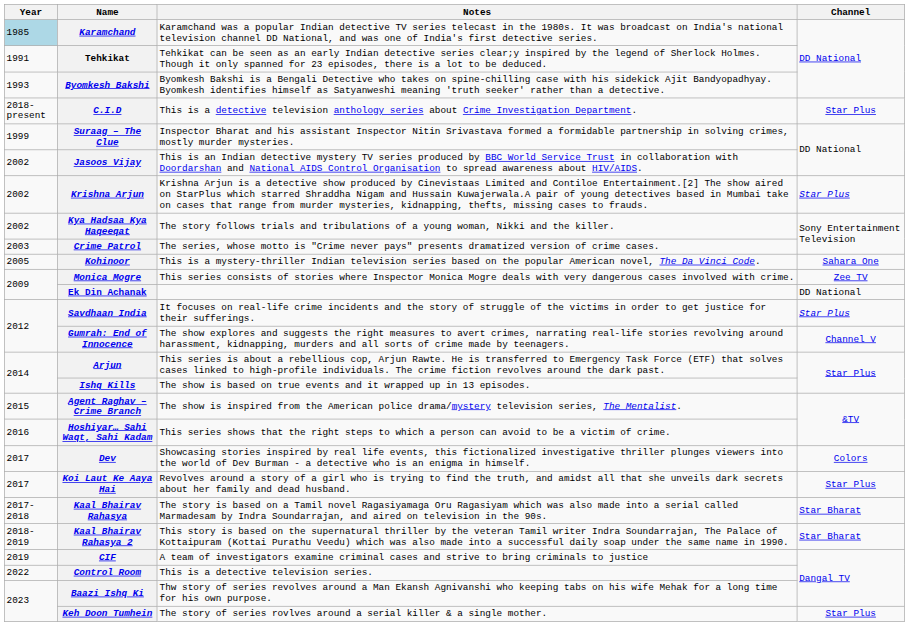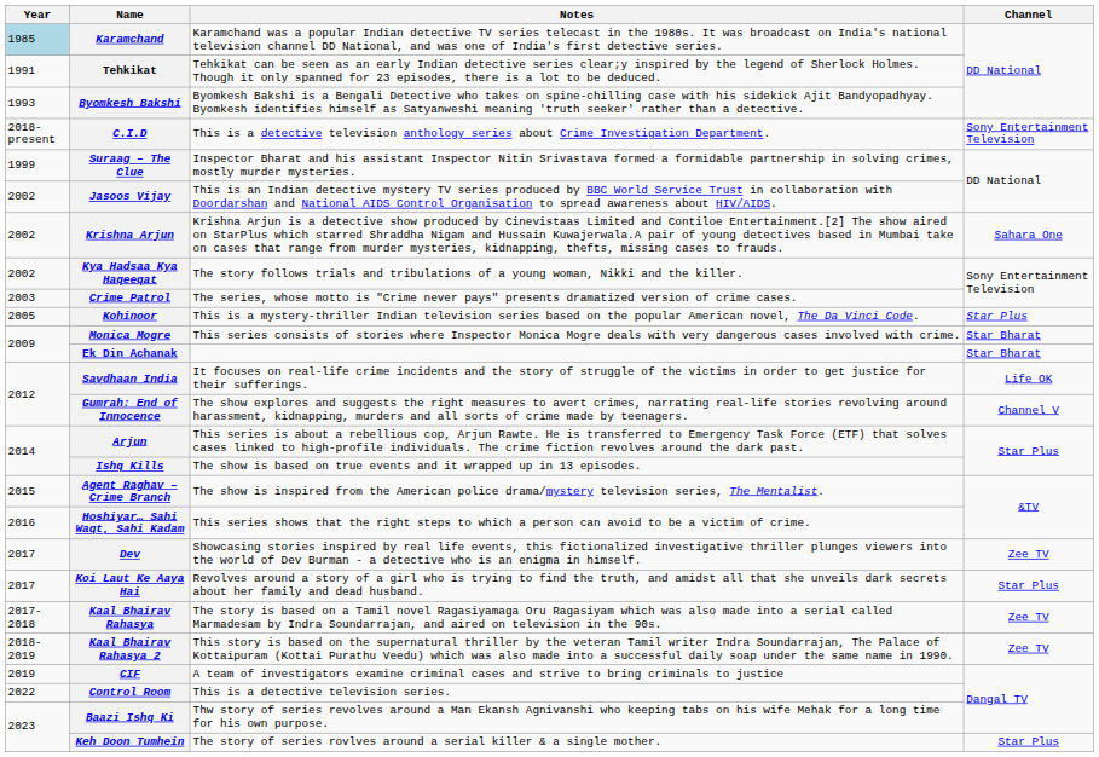 <table class="wikitable sortable">
 <tr>
 <th>Year</th>
 <th>Name</th>
 <th>Notes</th>
 <th>Channel</th>
 </tr>
 <tr>
 <td style="background: lightblue;">1985</td>
 <th><em><a href='#'>Karamchand</a></em></th>
 <td>Karamchand was a popular Indian detective TV series telecast in the 1980s. It was broadcast on India's national television channel DD National, and was one of India's first detective series.</td>
 <td rowspan="3"><a href='#'>DD National</a></td>
 </tr>
 <tr>
 <td>1991</td>
 <th>Tehkikat</th>
 <td>Tehkikat can be seen as an early Indian detective series clear;y inspired by the legend of Sherlock Holmes. Though it only spanned for 23 episodes, there is a lot to be deduced.</td>
 </tr>
 <tr>
 <td>1993</td>
 <th><em><a href='#'>Byomkesh Bakshi</a></em></th>
 <td>Byomkesh Bakshi is a Bengali Detective who takes on spine-chilling case with his sidekick Ajit Bandyopadhyay. Byomkesh identifies himself as Satyanweshi meaning 'truth seeker' rather than a detective.</td>
 </tr>
 <tr>
 <td>2018-present</td>
 <th><em><a href='#'>C.I.D</a></em></th>
 <td>This is a <a href='#'>detective</a> television <a href='#'>anthology series</a> about <a href='#'>Crime Investigation Department</a>.</td>
-<td style="text-align:center;"><a href='#'>Star Plus</a></td>
+<td><a href='#'>Sony Entertainment Television</a></td>
 </tr>
 <tr>
 <td>1999</td>
 <th><em><a href='#'>Suraag – The Clue</a></em></th>
 <td>Inspector Bharat and his assistant Inspector Nitin Srivastava formed a formidable partnership in solving crimes, mostly murder mysteries.</td>
 <td rowspan="2">DD National</td>
 </tr>
 <tr>
 <td>2002</td>
 <th><em><a href='#'>Jasoos Vijay</a></em></th>
 <td>This is an Indian detective mystery TV series produced by <a href='#'>BBC World Service Trust</a> in collaboration with <a href='#'>Doordarshan</a> and <a href='#'>National AIDS Control Organisation</a> to spread awareness about <a href='#'>HIV/AIDS</a>.</td>
 </tr>
 <tr>
 <td>2002</td>
 <th><em><a href='#'>Krishna Arjun</a></em></th>
 <td>Krishna Arjun is a detective show produced by Cinevistaas Limited and Contiloe Entertainment.[2] The show aired on StarPlus which starred Shraddha Nigam and Hussain Kuwajerwala.A pair of young detectives based in Mumbai take on cases that range from murder mysteries, kidnapping, thefts, missing cases to frauds.</td>
-<td><em><a href='#'>Star Plus</a></em></td>
+<td style="text-align:center;"><a href='#'>Sahara One</a></td>
 </tr>
 <tr>
 <td>2002</td>
 <th><em><a href='#'>Kya Hadsaa Kya Haqeeqat</a></em></th>
 <td>The story follows trials and tribulations of a young woman, Nikki and the killer.</td>
 <td rowspan="2">Sony Entertainment Television</td>
 </tr>
 <tr>
 <td>2003</td>
 <th><em><a href='#'>Crime Patrol</a></em></th>
 <td>The series, whose motto is "Crime never pays" presents dramatized version of crime cases.</td>
 </tr>
 <tr>
 <td>2005</td>
 <th><em><a href='#'>Kohinoor</a></em></th>
 <td>This is a mystery-thriller Indian television series based on the popular American novel, <em><a href='#'>The Da Vinci Code</a></em>.</td>
-<td style="text-align:center;"><a href='#'>Sahara One</a></td>
+<td><em><a href='#'>Star Plus</a></em></td>
 </tr>
 <tr>
 <td rowspan='2'>2009</td>
 <th><em><a href='#'>Monica Mogre</a></em></th>
 <td>This series consists of stories where Inspector Monica Mogre deals with very dangerous cases involved with crime.</td>
-<td style="text-align:center;"><a href='#'>Zee TV</a></td>
+<td><a href='#'>Star Bharat</a></td>
 </tr>
 <tr>
 <th><a href='#'>Ek Din Achanak</a></th>
 <td></td>
-<td>DD National</td>
+<td><a href='#'>Star Bharat</a></td>
 </tr>
 <tr>
 <td rowspan='2'>2012</td>
 <th><em><a href='#'>Savdhaan India</a></em></th>
 <td>It focuses on real-life crime incidents and the story of struggle of the victims in order to get justice for their sufferings.</td>
-<td><em><a href='#'>Star Plus</a></em></td>
+<td style="text-align:center;"><a href='#'>Life OK</a></td>
 </tr>
 <tr>
 <th><em><a href='#'>Gumrah: End of Innocence</a></em></th>
 <td>The show explores and suggests the right measures to avert crimes, narrating real-life stories revolving around harassment, kidnapping, murders and all sorts of crime made by teenagers.</td>
 <td style="text-align:center;"><a href='#'>Channel V</a></td>
 </tr>
 <tr>
 <td rowspan='2'>2014</td>
 <th><em><a href='#'>Arjun</a></em></th>
 <td>This series is about a rebellious cop, Arjun Rawte. He is transferred to Emergency Task Force (ETF) that solves cases linked to high-profile individuals. The crime fiction revolves around the dark past.</td>
 <td rowspan='2' style="text-align:center;"><a href='#'>Star Plus</a></td>
 </tr>
 <tr>
 <th><em><a href='#'>Ishq Kills</a></em></th>
 <td>The show is based on true events and it wrapped up in 13 episodes.</td>
 </tr>
 <tr>
 <td>2015</td>
 <th><em><a href='#'>Agent Raghav – Crime Branch</a></em></th>
 <td>The show is inspired from the American police drama/<a href='#'>mystery</a> television series, <em><a href='#'>The Mentalist</a></em>.</td>
 <td rowspan="2" style="text-align:center;"><a href='#'>&TV</a></td>
 </tr>
 <tr>
 <td>2016</td>
 <th><em><a href='#'>Hoshiyar… Sahi Waqt, Sahi Kadam</a></em></th>
 <td>This series shows that the right steps to which a person can avoid to be a victim of crime.</td>
 </tr>
 <tr>
 <td>2017</td>
 <th><em><a href='#'>Dev</a></em></th>
 <td>Showcasing stories inspired by real life events, this fictionalized investigative thriller plunges viewers into the world of Dev Burman - a detective who is an enigma in himself.</td>
-<td style="text-align:center;"><a href='#'>Colors</a></td>
+<td style="text-align:center;"><a href='#'>Zee TV</a></td>
 </tr>
 <tr>
 <td>2017</td>
 <th><em><a href='#'>Koi Laut Ke Aaya Hai</a></em></th>
 <td>Revolves around a story of a girl who is trying to find the truth, and amidst all that she unveils dark secrets about her family and dead husband.</td>
 <td style="text-align:center;"><a href='#'>Star Plus</a></td>
 </tr>
 <tr>
 <td>2017-2018</td>
 <th><em><a href='#'>Kaal Bhairav Rahasya</a></em></th>
 <td>The story is based on a Tamil novel Ragasiyamaga Oru Ragasiyam which was also made into a serial called Marmadesam by Indra Soundarrajan, and aired on television in the 90s.</td>
-<td><a href='#'>Star Bharat</a></td>
+<td style="text-align:center;"><a href='#'>Zee TV</a></td>
 </tr>
 <tr>
 <td>2018-2019</td>
 <th><em><a href='#'>Kaal Bhairav Rahasya 2</a></em></th>
 <td>This story is based on the supernatural thriller by the veteran Tamil writer Indra Soundarrajan, The Palace of Kottaipuram (Kottai Purathu Veedu) which was also made into a successful daily soap under the same name in 1990.</td>
-<td><a href='#'>Star Bharat</a></td>
+<td style="text-align:center;"><a href='#'>Zee TV</a></td>
 </tr>
 <tr>
 <td>2019</td>
 <th><em><a href='#'>CIF</a></em></th>
 <td>A team of investigators examine criminal cases and strive to bring criminals to justice</td>
 <td rowspan="3"><a href='#'>Dangal TV</a></td>
 </tr>
 <tr>
 <td>2022</td>
 <th><em><a href='#'>Control Room</a></em></th>
 <td>This is a detective television series.</td>
 </tr>
 <tr>
 <td rowspan="2">2023</td>
 <th><em><a href='#'>Baazi Ishq Ki</a></em></th>
 <td>Thw story of series revolves around a Man Ekansh Agnivanshi who keeping tabs on his wife Mehak for a long time for his own purpose.</td>
 </tr>
 <tr>
 <th><em><a href='#'>Keh Doon Tumhein</a></em></th>
 <td>The story of series rovlves around a serial killer & a single mother.</td>
 <td rowspan="2" style="text-align:center;"><a href='#'>Star Plus</a></td>
 </tr>
 </table>
